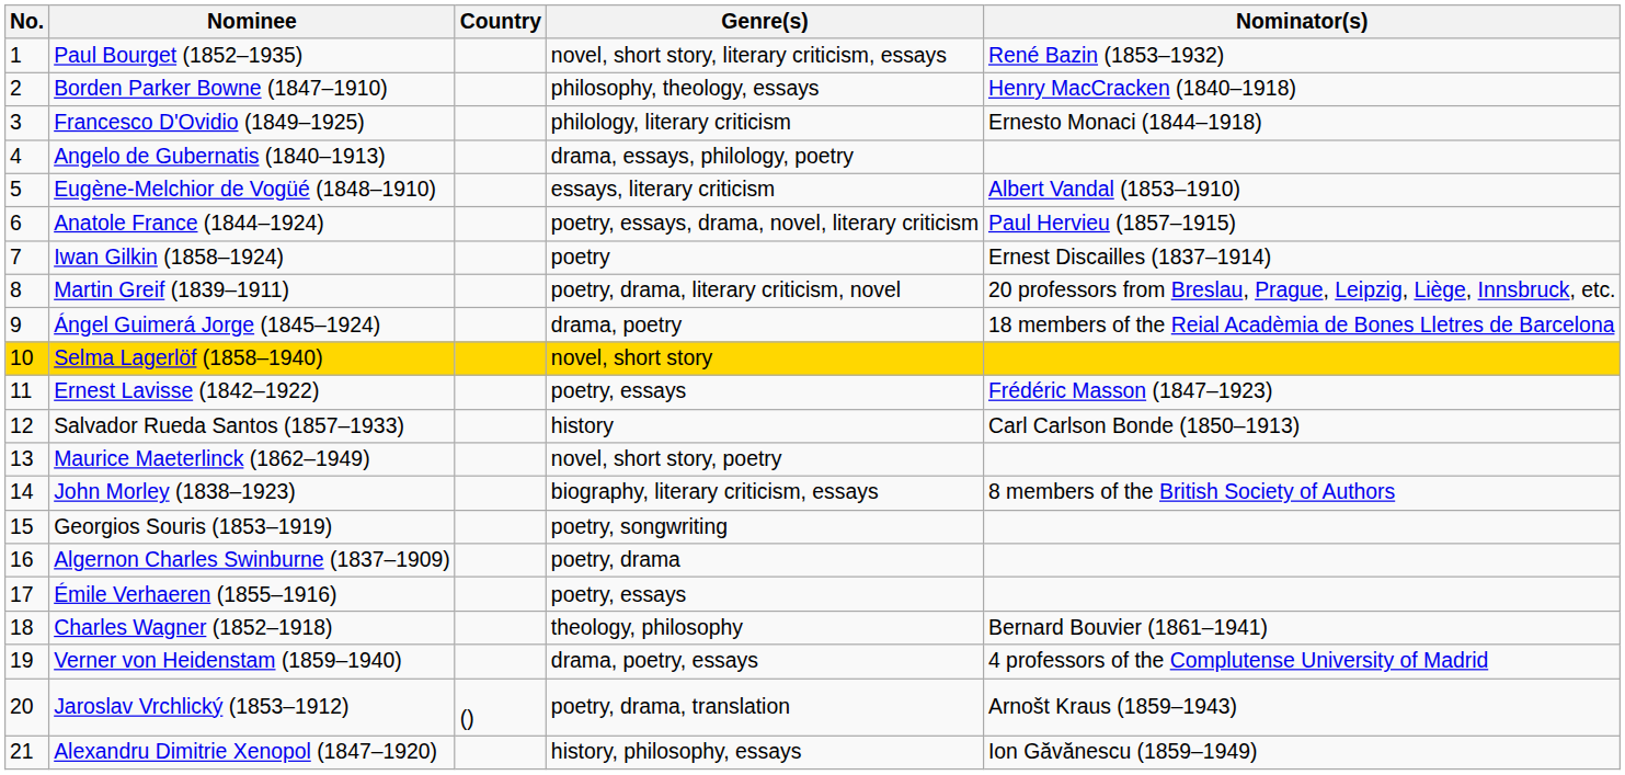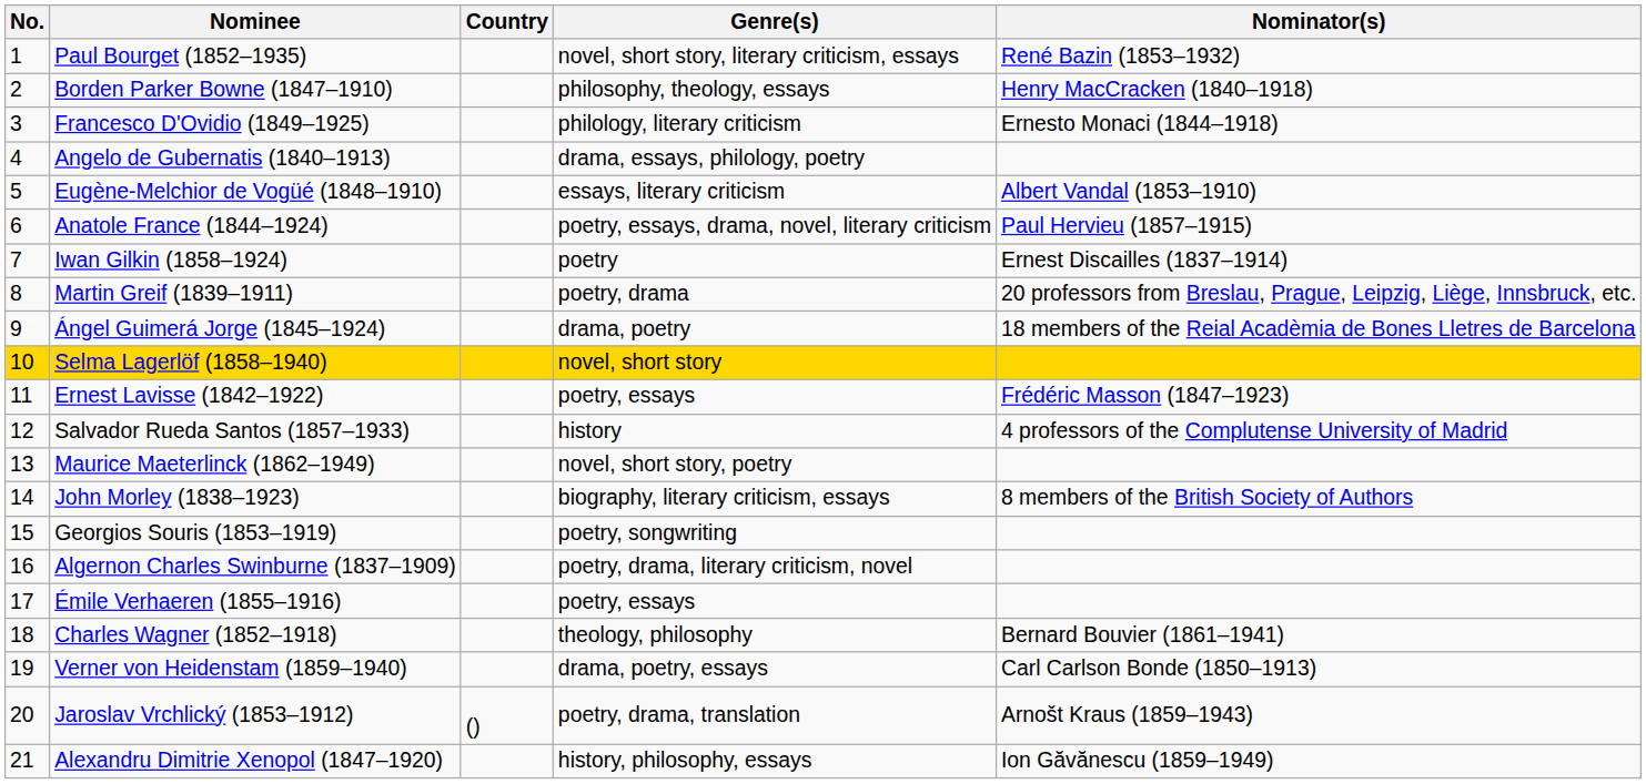 <table class="sortable wikitable mw-collapsible">
 <tr>
 <th scope=col>No.</th>
 <th scope=col>Nominee</th>
 <th scope=col>Country</th>
 <th scope=col>Genre(s)</th>
 <th scope=col>Nominator(s)</th>
 </tr>
 <tr>
 <td>1</td>
 <td><a href='#'>Paul Bourget</a> (1852–1935)</td>
 <td></td>
 <td>novel, short story, literary criticism, essays</td>
 <td><a href='#'>René Bazin</a> (1853–1932)</td>
 </tr>
 <tr>
 <td>2</td>
 <td><a href='#'>Borden Parker Bowne</a> (1847–1910)</td>
 <td></td>
 <td>philosophy, theology, essays</td>
 <td><a href='#'>Henry MacCracken</a> (1840–1918)</td>
 </tr>
 <tr>
 <td>3</td>
 <td><a href='#'>Francesco D'Ovidio</a> (1849–1925)</td>
 <td></td>
 <td>philology, literary criticism</td>
 <td>Ernesto Monaci (1844–1918)</td>
 </tr>
 <tr>
 <td>4</td>
 <td><a href='#'>Angelo de Gubernatis</a> (1840–1913)</td>
 <td></td>
 <td>drama, essays, philology, poetry</td>
 <td></td>
 </tr>
 <tr>
 <td>5</td>
 <td><a href='#'>Eugène-Melchior de Vogüé</a> (1848–1910)</td>
 <td></td>
 <td>essays, literary criticism</td>
 <td><a href='#'>Albert Vandal</a> (1853–1910)</td>
 </tr>
 <tr>
 <td>6</td>
 <td><a href='#'>Anatole France</a> (1844–1924)</td>
 <td></td>
 <td>poetry, essays, drama, novel, literary criticism</td>
 <td><a href='#'>Paul Hervieu</a> (1857–1915)</td>
 </tr>
 <tr>
 <td>7</td>
 <td><a href='#'>Iwan Gilkin</a> (1858–1924)</td>
 <td></td>
 <td>poetry</td>
 <td>Ernest Discailles (1837–1914)</td>
 </tr>
 <tr>
 <td>8</td>
 <td><a href='#'>Martin Greif</a> (1839–1911)</td>
 <td></td>
-<td>poetry, drama, literary criticism, novel</td>
+<td>poetry, drama</td>
 <td>20 professors from <a href='#'>Breslau</a>, <a href='#'>Prague</a>, <a href='#'>Leipzig</a>, <a href='#'>Liège</a>, <a href='#'>Innsbruck</a>, etc.</td>
 </tr>
 <tr>
 <td>9</td>
 <td><a href='#'>Ángel Guimerá Jorge</a> (1845–1924)</td>
 <td></td>
 <td>drama, poetry</td>
 <td>18 members of the <a href='#'>Reial Acadèmia de Bones Lletres de Barcelona</a></td>
 </tr>
 <tr>
 <td style="background:gold;white-space:nowrap">10</td>
 <td style="background:gold;white-space:nowrap"><a href='#'>Selma Lagerlöf</a> (1858–1940)</td>
 <td style="background:gold;white-space:nowrap"></td>
 <td style="background:gold;white-space:nowrap">novel, short story</td>
 <td style="background:gold;white-space:nowrap"></td>
 </tr>
 <tr>
 <td>11</td>
 <td><a href='#'>Ernest Lavisse</a> (1842–1922)</td>
 <td></td>
 <td>poetry, essays</td>
 <td><a href='#'>Frédéric Masson</a> (1847–1923)</td>
 </tr>
 <tr>
 <td>12</td>
 <td>Salvador Rueda Santos (1857–1933)</td>
 <td></td>
 <td>history</td>
-<td>Carl Carlson Bonde (1850–1913)</td>
+<td>4 professors of the <a href='#'>Complutense University of Madrid</a></td>
 </tr>
 <tr>
 <td>13</td>
 <td><a href='#'>Maurice Maeterlinck</a> (1862–1949)</td>
 <td></td>
 <td>novel, short story, poetry</td>
 <td></td>
 </tr>
 <tr>
 <td>14</td>
 <td><a href='#'>John Morley</a> (1838–1923)</td>
 <td></td>
 <td>biography, literary criticism, essays</td>
 <td>8 members of the <a href='#'>British Society of Authors</a></td>
 </tr>
 <tr>
 <td>15</td>
 <td>Georgios Souris (1853–1919)</td>
 <td></td>
 <td>poetry, songwriting</td>
 <td></td>
 </tr>
 <tr>
 <td>16</td>
 <td><a href='#'>Algernon Charles Swinburne</a> (1837–1909)</td>
 <td></td>
-<td>poetry, drama</td>
+<td>poetry, drama, literary criticism, novel</td>
 <td></td>
 </tr>
 <tr>
 <td>17</td>
 <td><a href='#'>Émile Verhaeren</a> (1855–1916)</td>
 <td></td>
 <td>poetry, essays</td>
 <td></td>
 </tr>
 <tr>
 <td>18</td>
 <td><a href='#'>Charles Wagner</a> (1852–1918)</td>
 <td></td>
 <td>theology, philosophy</td>
 <td>Bernard Bouvier (1861–1941)</td>
 </tr>
 <tr>
 <td>19</td>
 <td><a href='#'>Verner von Heidenstam</a> (1859–1940)</td>
 <td></td>
 <td>drama, poetry, essays</td>
-<td>4 professors of the <a href='#'>Complutense University of Madrid</a></td>
+<td>Carl Carlson Bonde (1850–1913)</td>
 </tr>
 <tr>
 <td>20</td>
 <td><a href='#'>Jaroslav Vrchlický</a> (1853–1912)</td>
 <td><br>()</td>
 <td>poetry, drama, translation</td>
 <td>Arnošt Kraus (1859–1943)</td>
 </tr>
 <tr>
 <td>21</td>
 <td><a href='#'>Alexandru Dimitrie Xenopol</a> (1847–1920)</td>
 <td></td>
 <td>history, philosophy, essays</td>
 <td>Ion Găvănescu (1859–1949)</td>
 </tr>
 </table>
